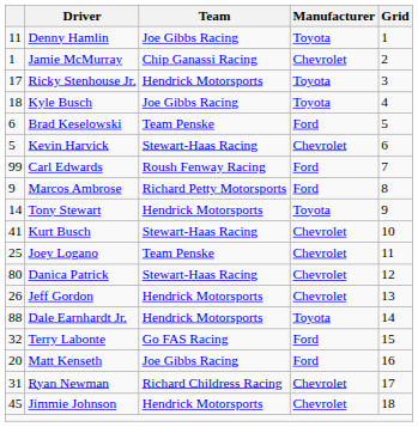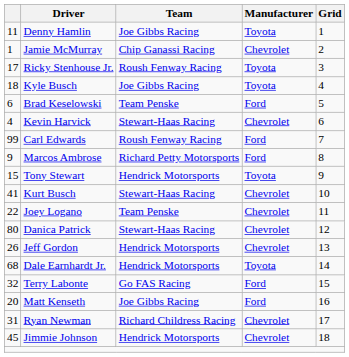 <table class="wikitable">
 <tr>
 <th></th>
 <th>Driver</th>
 <th>Team</th>
 <th>Manufacturer</th>
 <th>Grid</th>
 </tr>
 <tr>
 <td>11</td>
 <td><a href='#'>Denny Hamlin</a></td>
 <td><a href='#'>Joe Gibbs Racing</a></td>
 <td><a href='#'>Toyota</a></td>
 <td>1</td>
 </tr>
 <tr>
 <td>1</td>
 <td><a href='#'>Jamie McMurray</a></td>
 <td><a href='#'>Chip Ganassi Racing</a></td>
 <td><a href='#'>Chevrolet</a></td>
 <td>2</td>
 </tr>
 <tr>
 <td>17</td>
 <td><a href='#'>Ricky Stenhouse Jr.</a></td>
-<td><a href='#'>Hendrick Motorsports</a></td>
+<td><a href='#'>Roush Fenway Racing</a></td>
 <td><a href='#'>Toyota</a></td>
 <td>3</td>
 </tr>
 <tr>
 <td>18</td>
 <td><a href='#'>Kyle Busch</a></td>
 <td><a href='#'>Joe Gibbs Racing</a></td>
 <td><a href='#'>Toyota</a></td>
 <td>4</td>
 </tr>
 <tr>
 <td>6</td>
 <td><a href='#'>Brad Keselowski</a></td>
 <td><a href='#'>Team Penske</a></td>
 <td><a href='#'>Ford</a></td>
 <td>5</td>
 </tr>
 <tr>
-<td>5</td>
+<td>4</td>
 <td><a href='#'>Kevin Harvick</a></td>
 <td><a href='#'>Stewart-Haas Racing</a></td>
 <td><a href='#'>Chevrolet</a></td>
 <td>6</td>
 </tr>
 <tr>
 <td>99</td>
 <td><a href='#'>Carl Edwards</a></td>
 <td><a href='#'>Roush Fenway Racing</a></td>
 <td><a href='#'>Ford</a></td>
 <td>7</td>
 </tr>
 <tr>
 <td>9</td>
 <td><a href='#'>Marcos Ambrose</a></td>
 <td><a href='#'>Richard Petty Motorsports</a></td>
 <td><a href='#'>Ford</a></td>
 <td>8</td>
 </tr>
 <tr>
-<td>14</td>
+<td>15</td>
 <td><a href='#'>Tony Stewart</a></td>
 <td><a href='#'>Hendrick Motorsports</a></td>
 <td><a href='#'>Toyota</a></td>
 <td>9</td>
 </tr>
 <tr>
 <td>41</td>
 <td><a href='#'>Kurt Busch</a></td>
 <td><a href='#'>Stewart-Haas Racing</a></td>
 <td><a href='#'>Chevrolet</a></td>
 <td>10</td>
 </tr>
 <tr>
-<td>25</td>
+<td>22</td>
 <td><a href='#'>Joey Logano</a></td>
 <td><a href='#'>Team Penske</a></td>
 <td><a href='#'>Chevrolet</a></td>
 <td>11</td>
 </tr>
 <tr>
 <td>80</td>
 <td><a href='#'>Danica Patrick</a></td>
 <td><a href='#'>Stewart-Haas Racing</a></td>
 <td><a href='#'>Chevrolet</a></td>
 <td>12</td>
 </tr>
 <tr>
 <td>26</td>
 <td><a href='#'>Jeff Gordon</a></td>
 <td><a href='#'>Hendrick Motorsports</a></td>
 <td><a href='#'>Chevrolet</a></td>
 <td>13</td>
 </tr>
 <tr>
-<td>88</td>
+<td>68</td>
 <td><a href='#'>Dale Earnhardt Jr.</a></td>
 <td><a href='#'>Hendrick Motorsports</a></td>
 <td><a href='#'>Toyota</a></td>
 <td>14</td>
 </tr>
 <tr>
 <td>32</td>
 <td><a href='#'>Terry Labonte</a></td>
 <td><a href='#'>Go FAS Racing</a></td>
 <td><a href='#'>Ford</a></td>
 <td>15</td>
 </tr>
 <tr>
 <td>20</td>
 <td><a href='#'>Matt Kenseth</a></td>
 <td><a href='#'>Joe Gibbs Racing</a></td>
 <td><a href='#'>Ford</a></td>
 <td>16</td>
 </tr>
 <tr>
 <td>31</td>
 <td><a href='#'>Ryan Newman</a></td>
 <td><a href='#'>Richard Childress Racing</a></td>
 <td><a href='#'>Chevrolet</a></td>
 <td>17</td>
 </tr>
 <tr>
 <td>45</td>
 <td><a href='#'>Jimmie Johnson</a></td>
 <td><a href='#'>Hendrick Motorsports</a></td>
 <td><a href='#'>Chevrolet</a></td>
 <td>18</td>
 </tr>
 <tr>
 <td colspan="8"></td>
 </tr>
 </table>
